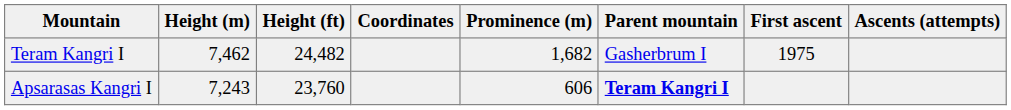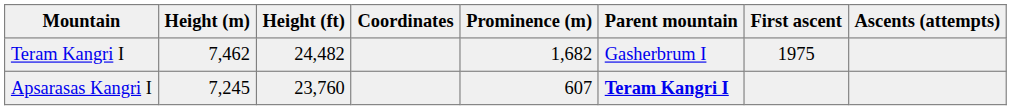 <table border=1 cellspacing=0 cellpadding=5 style="border-collapse: collapse; background:#f0f0f0;">
 <tr>
 <th>Mountain</th>
 <th>Height (m)</th>
 <th>Height (ft)</th>
 <th>Coordinates</th>
 <th>Prominence (m)</th>
 <th>Parent mountain</th>
 <th>First ascent</th>
 <th>Ascents (attempts)</th>
 </tr>
 <tr>
 <td><a href='#'>Teram Kangri</a> I</td>
 <td align=right>7,462</td>
 <td align=right>24,482</td>
 <td></td>
 <td align=right>1,682</td>
 <td><a href='#'>Gasherbrum I</a></td>
 <td align=middle>1975</td>
 <td align=middle></td>
 </tr>
 <tr>
 <td><a href='#'>Apsarasas Kangri</a> I</td>
-<td align=right>7,243</td>
+<td align=right>7,245</td>
 <td align=right>23,760</td>
 <td></td>
-<td align=right>606</td>
+<td align=right>607</td>
 <td><strong><a href='#'>Teram Kangri I</a></strong></td>
 <td align=middle></td>
 <td align=middle></td>
 </tr>
 </table>
